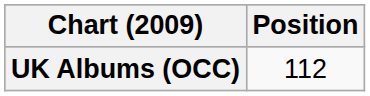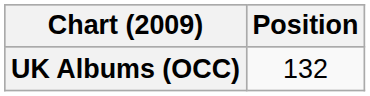 <table class="wikitable plainrowheaders" style="text-align:center">
 <tr>
 <th scope="col">Chart (2009)</th>
 <th scope="col">Position</th>
 </tr>
 <tr>
 <th scope="row">UK Albums (OCC)</th>
-<td>112</td>
+<td>132</td>
 </tr>
 </table>
